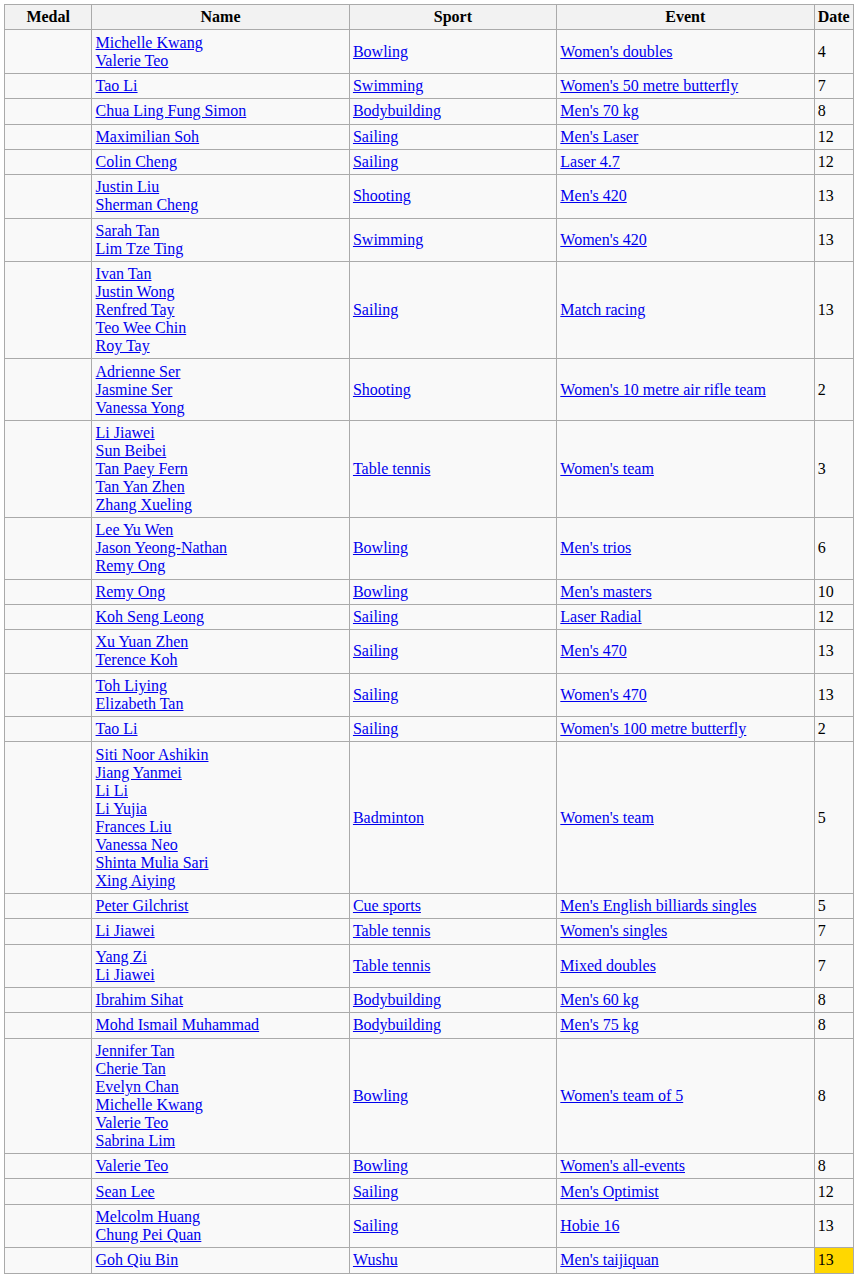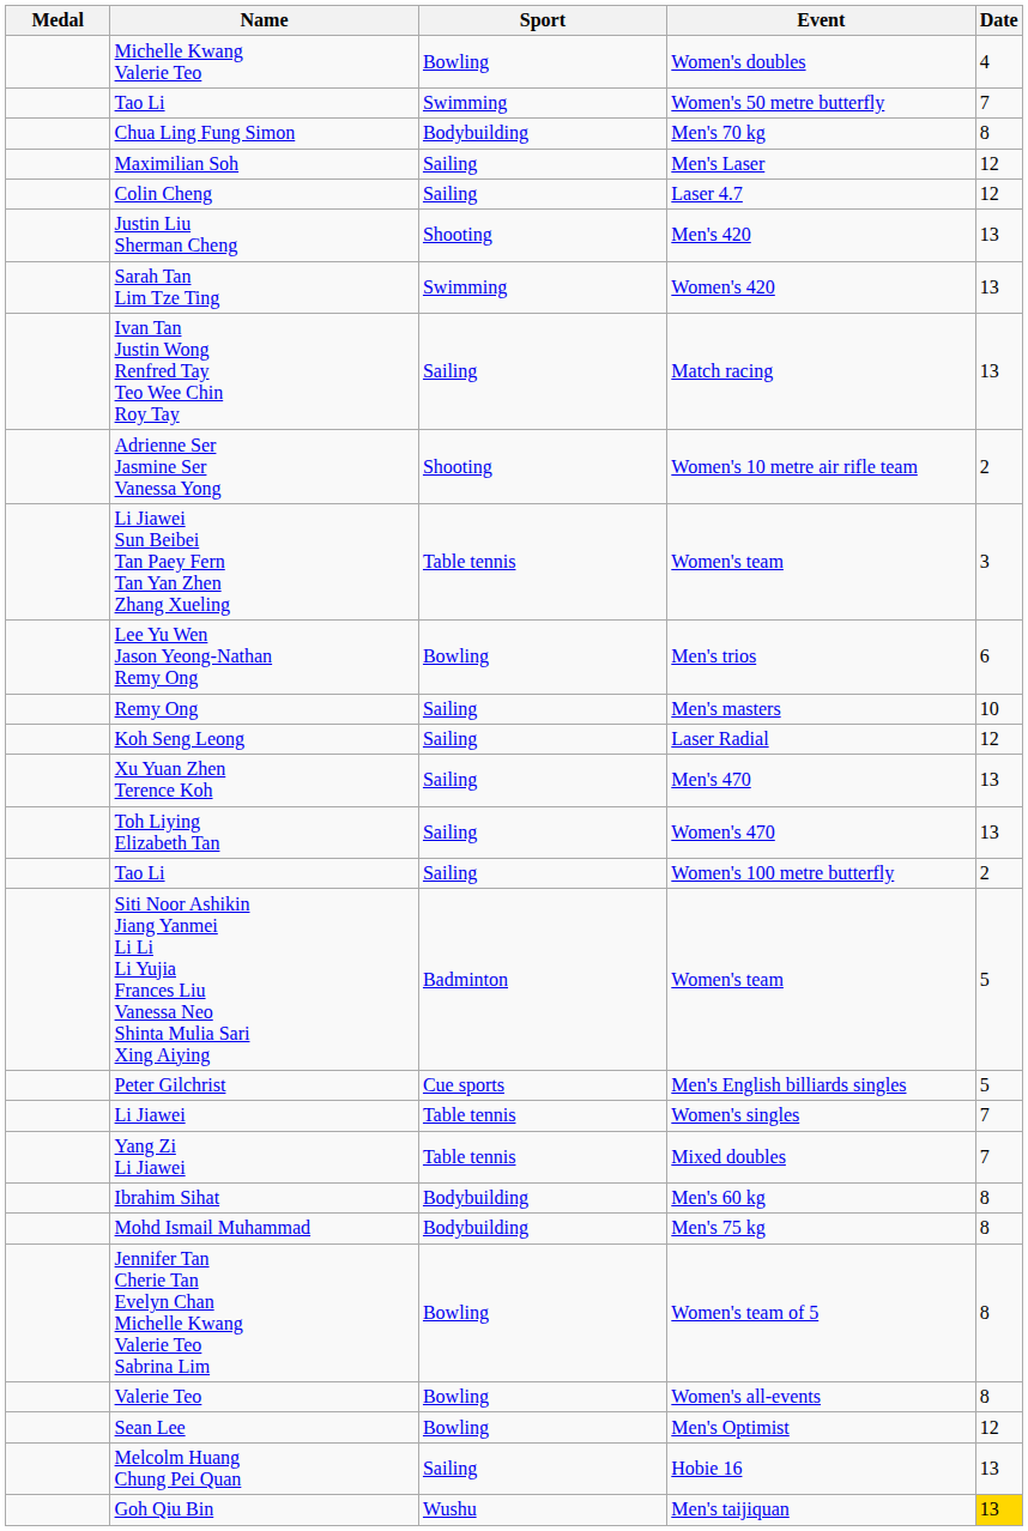 <table class="wikitable sortable" style="font-size:100%">
 <tr>
 <th width="80">Medal</th>
 <th width="250">Name</th>
 <th width="200">Sport</th>
 <th width="250">Event</th>
 <th>Date</th>
 </tr>
 <tr>
 <td></td>
 <td><a href='#'>Michelle Kwang</a><br><a href='#'>Valerie Teo</a></td>
 <td><a href='#'>Bowling</a></td>
 <td><a href='#'>Women's doubles</a></td>
 <td>4</td>
 </tr>
 <tr>
 <td></td>
 <td><a href='#'>Tao Li</a></td>
 <td><a href='#'>Swimming</a></td>
 <td><a href='#'>Women's 50 metre butterfly</a></td>
 <td>7</td>
 </tr>
 <tr>
 <td></td>
 <td><a href='#'>Chua Ling Fung Simon</a></td>
 <td><a href='#'>Bodybuilding</a></td>
 <td><a href='#'>Men's 70 kg</a></td>
 <td>8</td>
 </tr>
 <tr>
 <td></td>
 <td><a href='#'>Maximilian Soh</a></td>
 <td><a href='#'>Sailing</a></td>
 <td><a href='#'>Men's Laser</a></td>
 <td>12</td>
 </tr>
 <tr>
 <td></td>
 <td><a href='#'>Colin Cheng</a></td>
 <td><a href='#'>Sailing</a></td>
 <td><a href='#'>Laser 4.7</a></td>
 <td>12</td>
 </tr>
 <tr>
 <td></td>
 <td><a href='#'>Justin Liu</a><br><a href='#'>Sherman Cheng</a></td>
 <td><a href='#'>Shooting</a></td>
 <td><a href='#'>Men's 420</a></td>
 <td>13</td>
 </tr>
 <tr>
 <td></td>
 <td><a href='#'>Sarah Tan</a><br><a href='#'>Lim Tze Ting</a></td>
 <td><a href='#'>Swimming</a></td>
 <td><a href='#'>Women's 420</a></td>
 <td>13</td>
 </tr>
 <tr>
 <td></td>
 <td><a href='#'>Ivan Tan</a><br><a href='#'>Justin Wong</a><br><a href='#'>Renfred Tay</a><br><a href='#'>Teo Wee Chin</a><br><a href='#'>Roy Tay</a></td>
 <td><a href='#'>Sailing</a></td>
 <td><a href='#'>Match racing</a></td>
 <td>13</td>
 </tr>
 <tr>
 <td></td>
 <td><a href='#'>Adrienne Ser</a><br><a href='#'>Jasmine Ser</a><br><a href='#'>Vanessa Yong</a></td>
 <td><a href='#'>Shooting</a></td>
 <td><a href='#'>Women's 10 metre air rifle team</a></td>
 <td>2</td>
 </tr>
 <tr>
 <td></td>
 <td><a href='#'>Li Jiawei</a><br><a href='#'>Sun Beibei</a><br><a href='#'>Tan Paey Fern</a><br><a href='#'>Tan Yan Zhen</a><br><a href='#'>Zhang Xueling</a></td>
 <td><a href='#'>Table tennis</a></td>
 <td><a href='#'>Women's team</a></td>
 <td>3</td>
 </tr>
 <tr>
 <td></td>
 <td><a href='#'>Lee Yu Wen</a><br><a href='#'>Jason Yeong-Nathan</a><br><a href='#'>Remy Ong</a></td>
 <td><a href='#'>Bowling</a></td>
 <td><a href='#'>Men's trios</a></td>
 <td>6</td>
 </tr>
 <tr>
 <td></td>
 <td><a href='#'>Remy Ong</a></td>
-<td><a href='#'>Bowling</a></td>
+<td><a href='#'>Sailing</a></td>
 <td><a href='#'>Men's masters</a></td>
 <td>10</td>
 </tr>
 <tr>
 <td></td>
 <td><a href='#'>Koh Seng Leong</a></td>
 <td><a href='#'>Sailing</a></td>
 <td><a href='#'>Laser Radial</a></td>
 <td>12</td>
 </tr>
 <tr>
 <td></td>
 <td><a href='#'>Xu Yuan Zhen</a><br><a href='#'>Terence Koh</a></td>
 <td><a href='#'>Sailing</a></td>
 <td><a href='#'>Men's 470</a></td>
 <td>13</td>
 </tr>
 <tr>
 <td></td>
 <td><a href='#'>Toh Liying</a><br><a href='#'>Elizabeth Tan</a></td>
 <td><a href='#'>Sailing</a></td>
 <td><a href='#'>Women's 470</a></td>
 <td>13</td>
 </tr>
 <tr>
 <td></td>
 <td><a href='#'>Tao Li</a></td>
 <td><a href='#'>Sailing</a></td>
 <td><a href='#'>Women's 100 metre butterfly</a></td>
 <td>2</td>
 </tr>
 <tr>
 <td></td>
 <td><a href='#'>Siti Noor Ashikin</a><br><a href='#'>Jiang Yanmei</a><br><a href='#'>Li Li</a><br><a href='#'>Li Yujia</a><br><a href='#'>Frances Liu</a><br><a href='#'>Vanessa Neo</a><br><a href='#'>Shinta Mulia Sari</a><br><a href='#'>Xing Aiying</a></td>
 <td><a href='#'>Badminton</a></td>
 <td><a href='#'>Women's team</a></td>
 <td>5</td>
 </tr>
 <tr>
 <td></td>
 <td><a href='#'>Peter Gilchrist</a></td>
 <td><a href='#'>Cue sports</a></td>
 <td><a href='#'>Men's English billiards singles</a></td>
 <td>5</td>
 </tr>
 <tr>
 <td></td>
 <td><a href='#'>Li Jiawei</a></td>
 <td><a href='#'>Table tennis</a></td>
 <td><a href='#'>Women's singles</a></td>
 <td>7</td>
 </tr>
 <tr>
 <td></td>
 <td><a href='#'>Yang Zi</a><br><a href='#'>Li Jiawei</a></td>
 <td><a href='#'>Table tennis</a></td>
 <td><a href='#'>Mixed doubles</a></td>
 <td>7</td>
 </tr>
 <tr>
 <td></td>
 <td><a href='#'>Ibrahim Sihat</a></td>
 <td><a href='#'>Bodybuilding</a></td>
 <td><a href='#'>Men's 60 kg</a></td>
 <td>8</td>
 </tr>
 <tr>
 <td></td>
 <td><a href='#'>Mohd Ismail Muhammad</a></td>
 <td><a href='#'>Bodybuilding</a></td>
 <td><a href='#'>Men's 75 kg</a></td>
 <td>8</td>
 </tr>
 <tr>
 <td></td>
 <td><a href='#'>Jennifer Tan</a><br><a href='#'>Cherie Tan</a><br><a href='#'>Evelyn Chan</a><br><a href='#'>Michelle Kwang</a><br><a href='#'>Valerie Teo</a><br><a href='#'>Sabrina Lim</a></td>
 <td><a href='#'>Bowling</a></td>
 <td><a href='#'>Women's team of 5</a></td>
 <td>8</td>
 </tr>
 <tr>
 <td></td>
 <td><a href='#'>Valerie Teo</a></td>
 <td><a href='#'>Bowling</a></td>
 <td><a href='#'>Women's all-events</a></td>
 <td>8</td>
 </tr>
 <tr>
 <td></td>
 <td><a href='#'>Sean Lee</a></td>
-<td><a href='#'>Sailing</a></td>
+<td><a href='#'>Bowling</a></td>
 <td><a href='#'>Men's Optimist</a></td>
 <td>12</td>
 </tr>
 <tr>
 <td></td>
 <td><a href='#'>Melcolm Huang</a><br><a href='#'>Chung Pei Quan</a></td>
 <td><a href='#'>Sailing</a></td>
 <td><a href='#'>Hobie 16</a></td>
 <td>13</td>
 </tr>
 <tr>
 <td></td>
 <td><a href='#'>Goh Qiu Bin</a></td>
 <td><a href='#'>Wushu</a></td>
 <td><a href='#'>Men's taijiquan</a></td>
 <td style="background: gold;">13</td>
 </tr>
 <tr>
 </tr>
 </table>
